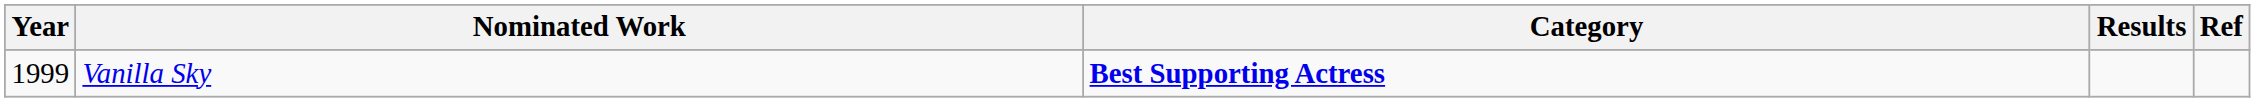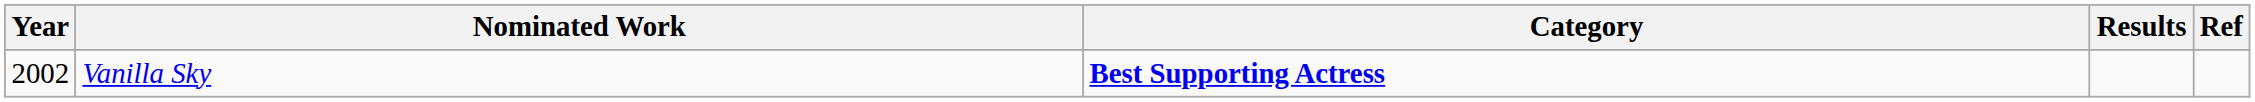 <table class="wikitable">
 <tr>
 <th scope="col" style="width:1em;">Year</th>
 <th scope="col" style="width:35em;">Nominated Work</th>
 <th scope="col" style="width:35em;">Category</th>
 <th scope="col" style="width:1em;">Results</th>
 <th scope="col" style="width:1em;">Ref</th>
 </tr>
 <tr>
-<td>1999</td>
+<td>2002</td>
 <td><em><a href='#'>Vanilla Sky</a></em></td>
 <td><strong><a href='#'>Best Supporting Actress</a></strong></td>
 <td></td>
 <td></td>
 </tr>
 </table>
